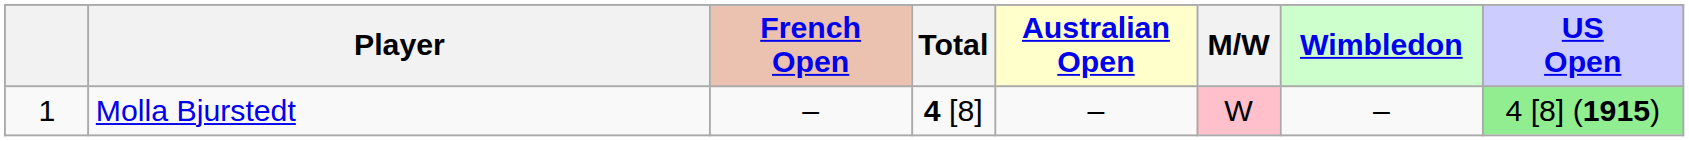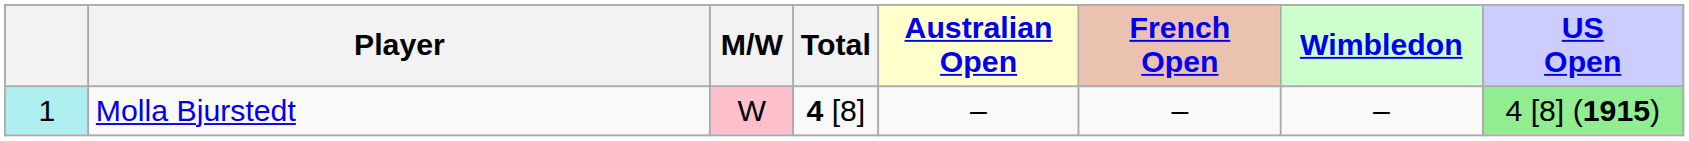 <table class="wikitable mw-datatable sortable" style="text-align:center;">
 <tr>
 <th data-sort-type="number" width="5%"></th>
 <th width="37%">Player</th>
-<th style="background-color:#EBC2AF;" width="12%" data-sort-type="number"><a href='#'>French<br> Open</a></th>
+<th width="5%">M/W</th>
 <th data-sort-type="number" width="5%">Total</th>
 <th style="background-color:#FFFFCC;" width="12%" data-sort-type="number"><a href='#'>Australian<br> Open</a></th>
-<th width="5%">M/W</th>
+<th style="background-color:#EBC2AF;" width="12%" data-sort-type="number"><a href='#'>French<br> Open</a></th>
 <th style="background-color:#CCFFCC;" width="12%" data-sort-type="number"><a href='#'>Wimbledon</a></th>
 <th style="background-color:#CCCCFF;" width="12%" data-sort-type="number"><a href='#'>US<br> Open</a></th>
 </tr>
 <tr>
-<td>1</td>
+<td style="background: paleturquoise;">1</td>
 <td style="text-align:left"><a href='#'>Molla Bjurstedt</a></td>
-<td>–</td>
+<td style="background-color:pink;">W</td>
 <td><strong>4</strong> [8]</td>
 <td>–</td>
-<td style="background-color:pink;">W</td>
+<td>–</td>
 <td>–</td>
 <td style="background: lightgreen;">4 [8] (<strong>1915</strong>)</td>
 </tr>
 </table>
